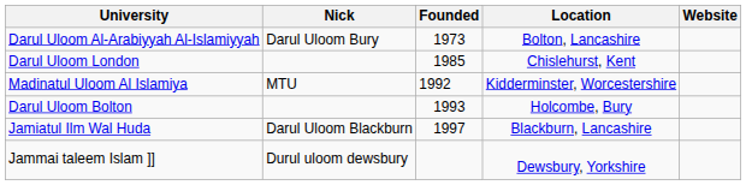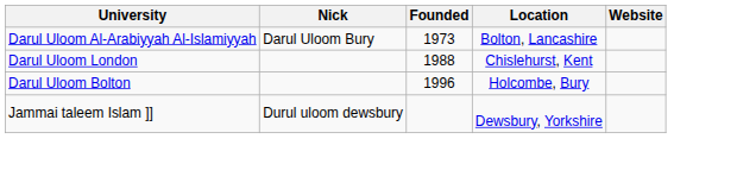 <table class="wikitable sortable">
 <tr>
 <th>University</th>
 <th>Nick</th>
 <th>Founded</th>
 <th>Location</th>
 <th class="unsortable">Website</th>
 </tr>
 <tr>
 <td><a href='#'>Darul Uloom Al-Arabiyyah Al-Islamiyyah</a></td>
 <td>Darul Uloom Bury</td>
 <td style="text-align:center;">1973</td>
 <td style="text-align:center;"><a href='#'>Bolton</a>, <a href='#'>Lancashire</a></td>
 <td style="text-align:center;"></td>
 </tr>
 <tr>
 <td><a href='#'>Darul Uloom London</a></td>
 <td></td>
-<td style="text-align:center;">1985</td>
+<td style="text-align:center;">1988</td>
 <td style="text-align:center;"><a href='#'>Chislehurst</a>, <a href='#'>Kent</a></td>
 <td style="text-align:center;"></td>
 </tr>
 <tr>
-<td><a href='#'>Madinatul Uloom Al Islamiya</a></td>
-<td>MTU</td>
-<td>1992</td>
-<td><a href='#'>Kidderminster</a>, <a href='#'>Worcestershire</a></td>
-<td></td>
-</tr>
-<tr>
 <td><a href='#'>Darul Uloom Bolton</a></td>
 <td></td>
-<td style="text-align:center;">1993</td>
+<td style="text-align:center;">1996</td>
 <td style="text-align:center;"><a href='#'>Holcombe</a>, <a href='#'>Bury</a></td>
-<td style="text-align:center;"></td>
-</tr>
-<tr>
-<td><a href='#'>Jamiatul Ilm Wal Huda</a></td>
-<td>Darul Uloom Blackburn</td>
-<td style="text-align:center;">1997</td>
-<td style="text-align:center;"><a href='#'>Blackburn</a>, <a href='#'>Lancashire</a></td>
 <td style="text-align:center;"></td>
 </tr>
 <tr>
 <td>Jammai taleem Islam ]]</td>
 <td>Durul uloom dewsbury</td>
 <td Style ="text-align:center ;"></td>
 <td Style ="text-align:center ;"><br><a href='#'>Dewsbury</a>, <a href='#'>Yorkshire</a></td>
 </tr>
 </table>
